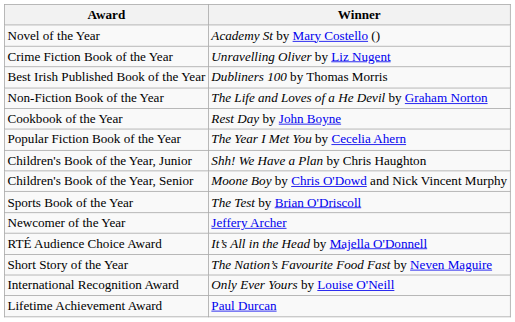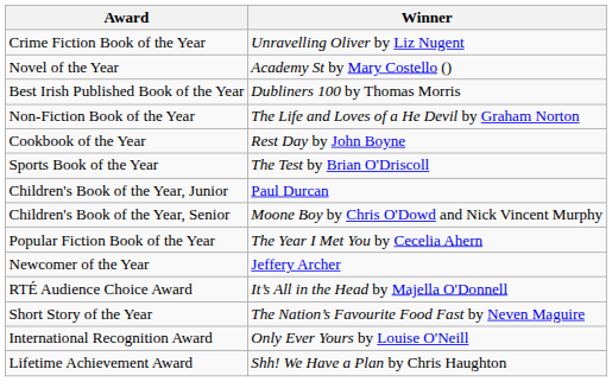 <table class="wikitable">
 <tr>
 <th>Award</th>
 <th>Winner</th>
 </tr>
 <tr>
+<td>Crime Fiction Book of the Year</td>
+<td><em>Unravelling Oliver</em> by <a href='#'>Liz Nugent</a></td>
+</tr>
+<tr>
 <td>Novel of the Year</td>
 <td><em>Academy St</em> by <a href='#'>Mary Costello</a> ()</td>
-</tr>
-<tr>
-<td>Crime Fiction Book of the Year</td>
-<td><em>Unravelling Oliver</em> by <a href='#'>Liz Nugent</a></td>
 </tr>
 <tr>
 <td>Best Irish Published Book of the Year</td>
 <td><em>Dubliners 100</em> by Thomas Morris</td>
 </tr>
 <tr>
 <td>Non-Fiction Book of the Year</td>
 <td><em>The Life and Loves of a He Devil</em> by <a href='#'>Graham Norton</a></td>
 </tr>
 <tr>
 <td>Cookbook of the Year</td>
 <td><em>Rest Day</em> by <a href='#'>John Boyne</a></td>
 </tr>
 <tr>
-<td>Popular Fiction Book of the Year</td>
-<td><em>The Year I Met You</em> by <a href='#'>Cecelia Ahern</a></td>
+<td>Sports Book of the Year</td>
+<td><em>The Test</em> by <a href='#'>Brian O'Driscoll</a></td>
 </tr>
 <tr>
 <td>Children's Book of the Year, Junior</td>
-<td><em>Shh! We Have a Plan</em> by Chris Haughton</td>
+<td><a href='#'>Paul Durcan</a></td>
 </tr>
 <tr>
 <td>Children's Book of the Year, Senior</td>
 <td><em>Moone Boy</em> by <a href='#'>Chris O'Dowd</a> and Nick Vincent Murphy</td>
 </tr>
 <tr>
-<td>Sports Book of the Year</td>
-<td><em>The Test</em> by <a href='#'>Brian O'Driscoll</a></td>
+<td>Popular Fiction Book of the Year</td>
+<td><em>The Year I Met You</em> by <a href='#'>Cecelia Ahern</a></td>
 </tr>
 <tr>
 <td>Newcomer of the Year</td>
 <td><a href='#'>Jeffery Archer</a></td>
 </tr>
 <tr>
 <td>RTÉ Audience Choice Award</td>
 <td><em>It’s All in the Head</em> by <a href='#'>Majella O'Donnell</a></td>
 </tr>
 <tr>
 <td>Short Story of the Year</td>
 <td><em>The Nation’s Favourite Food Fast</em> by <a href='#'>Neven Maguire</a></td>
 </tr>
 <tr>
 <td>International Recognition Award</td>
 <td><em>Only Ever Yours</em> by <a href='#'>Louise O'Neill</a></td>
 </tr>
 <tr>
 <td>Lifetime Achievement Award</td>
-<td><a href='#'>Paul Durcan</a></td>
+<td><em>Shh! We Have a Plan</em> by Chris Haughton</td>
 </tr>
 </table>
